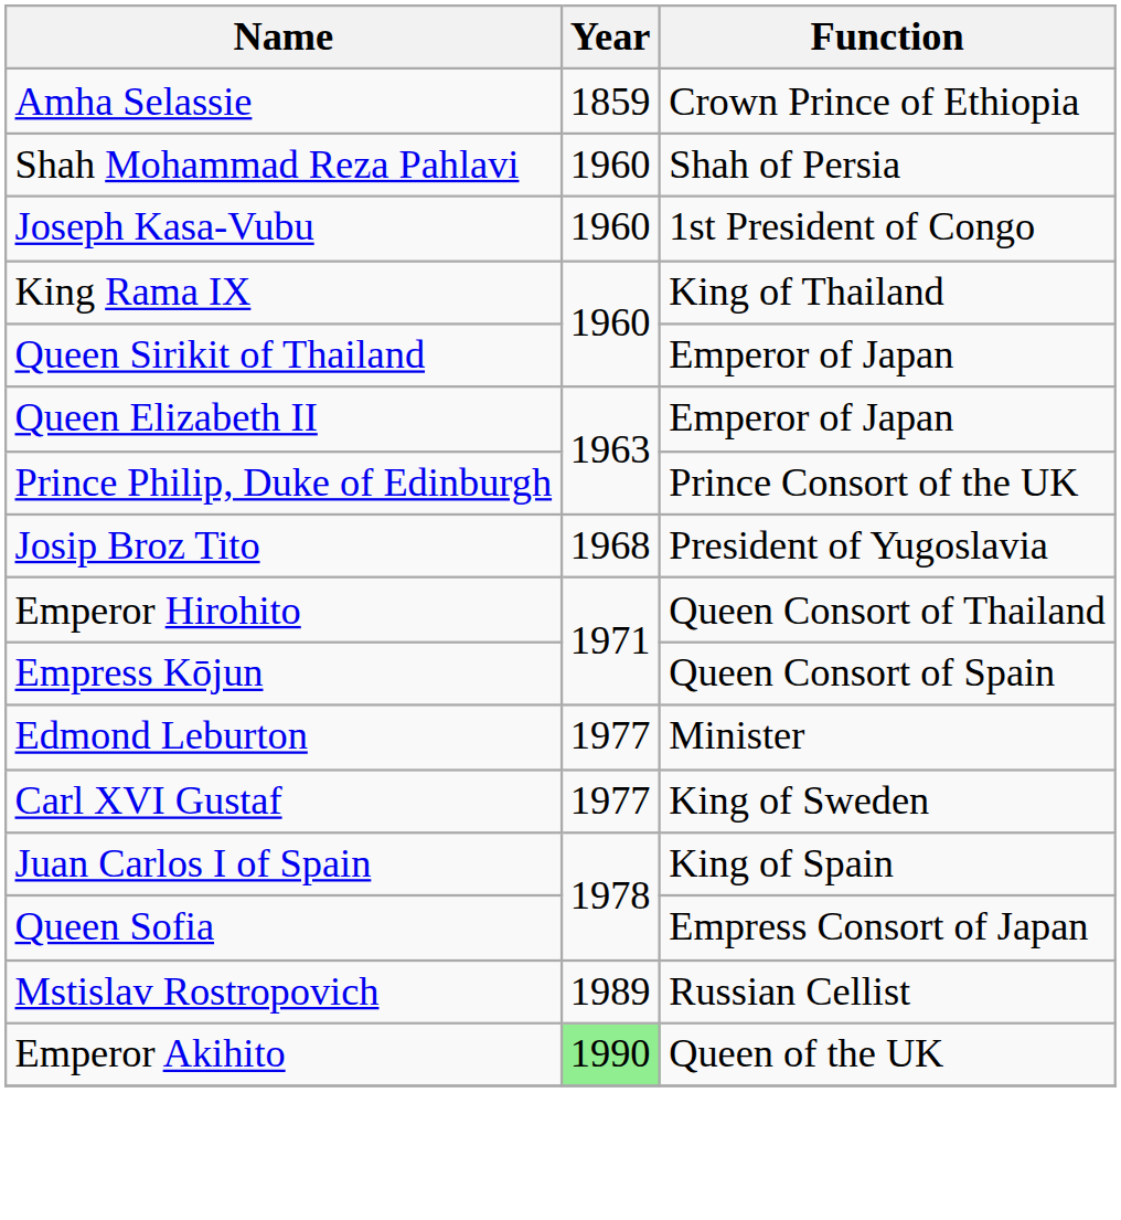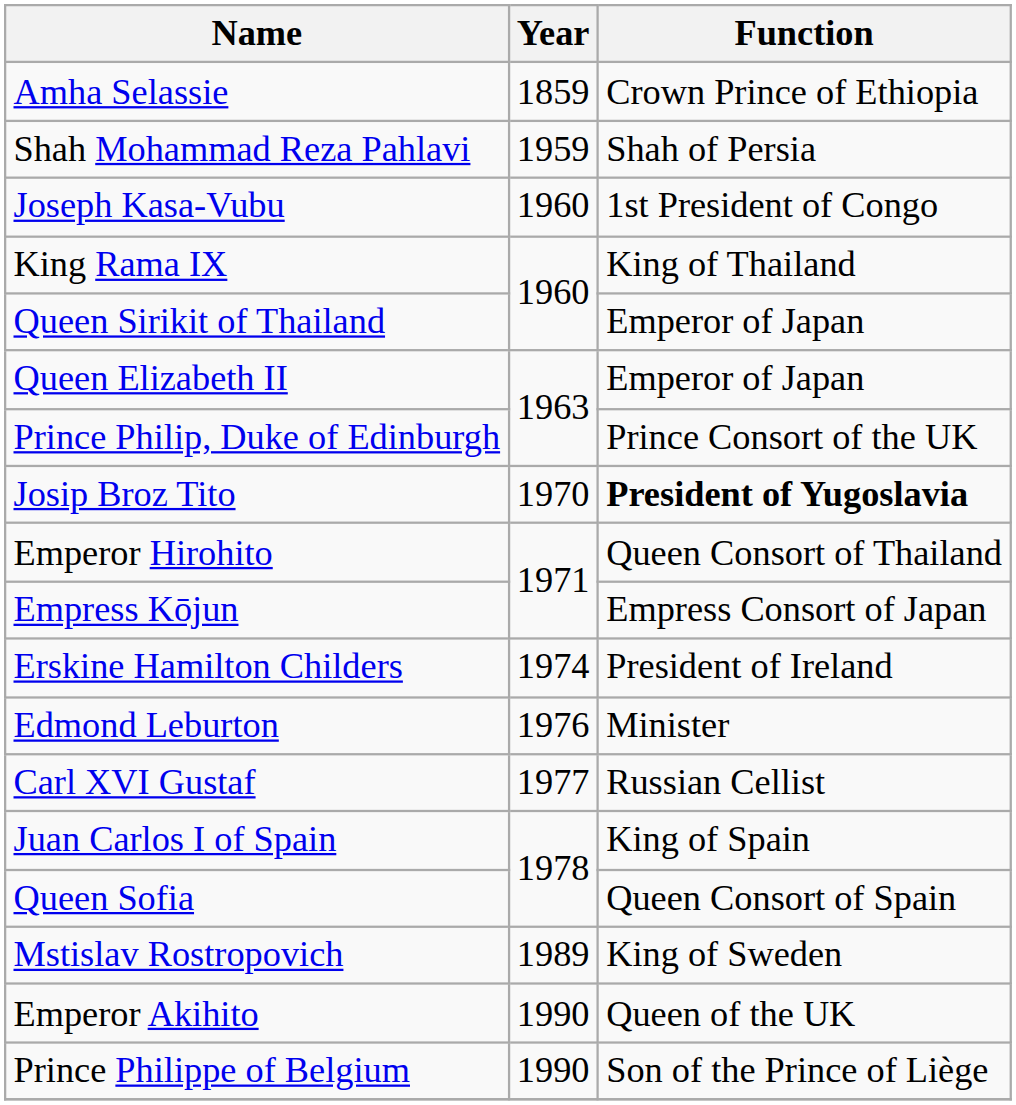 <table class="wikitable sortable">
 <tr>
 <th>Name</th>
 <th>Year</th>
 <th>Function</th>
 </tr>
 <tr>
 <td><a href='#'>Amha Selassie</a></td>
 <td>1859</td>
 <td>Crown Prince of Ethiopia</td>
 </tr>
 <tr>
 <td>Shah <a href='#'>Mohammad Reza Pahlavi</a></td>
-<td>1960</td>
+<td>1959</td>
 <td>Shah of Persia</td>
 </tr>
 <tr>
 <td><a href='#'>Joseph Kasa-Vubu</a></td>
 <td>1960</td>
 <td>1st President of Congo</td>
 </tr>
 <tr>
 <td>King <a href='#'>Rama IX</a></td>
 <td rowspan="2">1960</td>
 <td>King of Thailand</td>
 </tr>
 <tr>
 <td><a href='#'>Queen Sirikit of Thailand</a></td>
 <td>Emperor of Japan</td>
 </tr>
 <tr>
 <td><a href='#'>Queen Elizabeth II</a></td>
 <td rowspan="2">1963</td>
 <td>Emperor of Japan</td>
 </tr>
 <tr>
 <td><a href='#'>Prince Philip, Duke of Edinburgh</a></td>
 <td>Prince Consort of the UK</td>
 </tr>
 <tr>
 <td><a href='#'>Josip Broz Tito</a></td>
-<td>1968</td>
-<td>President of Yugoslavia</td>
+<td>1970</td>
+<td><strong>President of Yugoslavia</strong></td>
 </tr>
 <tr>
 <td>Emperor <a href='#'>Hirohito</a></td>
 <td rowspan="2">1971</td>
 <td>Queen Consort of Thailand</td>
 </tr>
 <tr>
 <td><a href='#'>Empress Kōjun</a></td>
-<td>Queen Consort of Spain</td>
+<td>Empress Consort of Japan</td>
+</tr>
+<tr>
+<td><a href='#'>Erskine Hamilton Childers</a></td>
+<td>1974</td>
+<td>President of Ireland</td>
 </tr>
 <tr>
 <td><a href='#'>Edmond Leburton</a></td>
-<td>1977</td>
+<td>1976</td>
 <td>Minister</td>
 </tr>
 <tr>
 <td><a href='#'>Carl XVI Gustaf</a></td>
 <td>1977</td>
-<td>King of Sweden</td>
+<td>Russian Cellist</td>
 </tr>
 <tr>
 <td><a href='#'>Juan Carlos I of Spain</a></td>
 <td rowspan="2">1978</td>
 <td>King of Spain</td>
 </tr>
 <tr>
 <td><a href='#'>Queen Sofia</a></td>
-<td>Empress Consort of Japan</td>
+<td>Queen Consort of Spain</td>
 </tr>
 <tr>
 <td><a href='#'>Mstislav Rostropovich</a></td>
 <td>1989</td>
-<td>Russian Cellist</td>
+<td>King of Sweden</td>
 </tr>
 <tr>
 <td>Emperor <a href='#'>Akihito</a></td>
-<td style="background: lightgreen;">1990</td>
+<td>1990</td>
 <td>Queen of the UK</td>
+</tr>
+<tr>
+<td>Prince <a href='#'>Philippe of Belgium</a></td>
+<td>1990</td>
+<td>Son of the Prince of Liège</td>
 </tr>
 <tr>
 </tr>
 </table>
